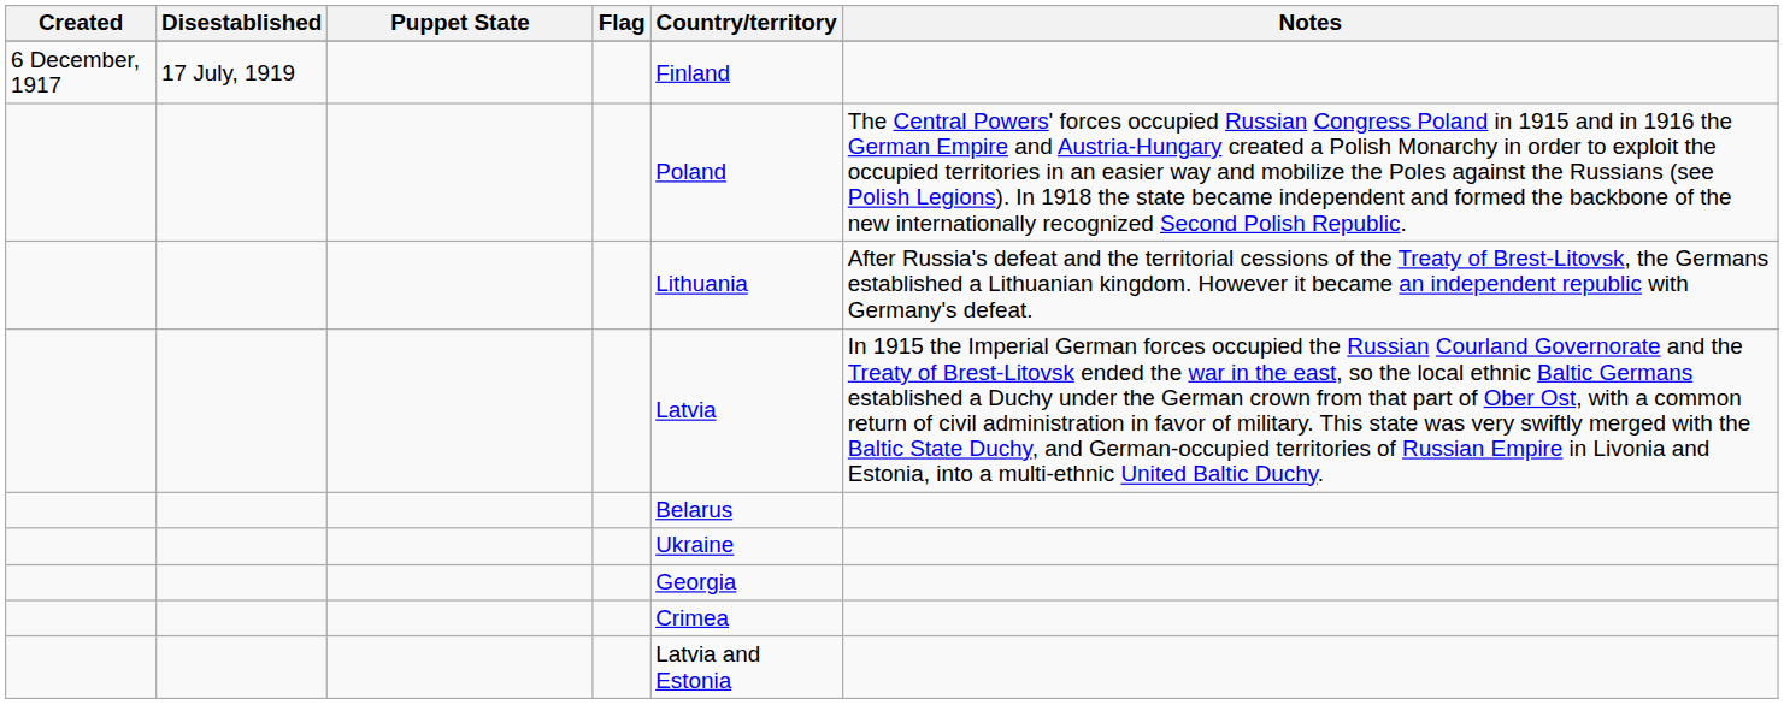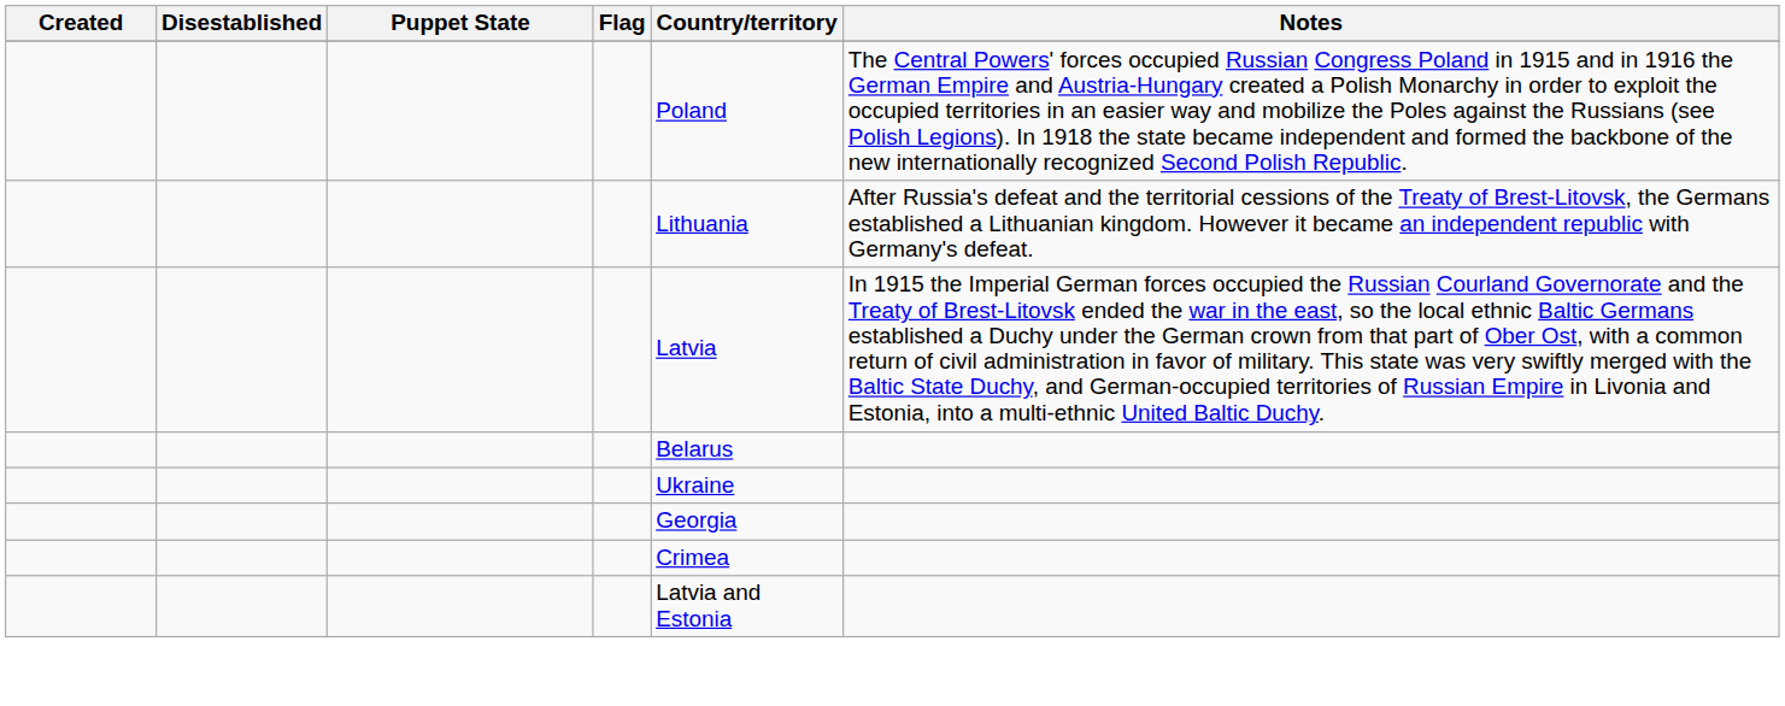 <table class="wikitable">
 <tr>
 <th width=8.5%>Created</th>
 <th>Disestablished</th>
 <th width=15%>Puppet State</th>
 <th>Flag</th>
 <th>Country/territory</th>
 <th>Notes</th>
 </tr>
 <tr>
-</tr>
-<tr>
-<td>6 December, 1917</td>
-<td>17 July, 1919</td>
-<td></td>
-<td></td>
-<td><a href='#'>Finland</a></td>
-<td></td>
 </tr>
 <tr>
 <td></td>
 <td></td>
 <td></td>
 <td></td>
 <td><a href='#'>Poland</a></td>
 <td>The <a href='#'>Central Powers</a>' forces occupied <a href='#'>Russian</a> <a href='#'>Congress Poland</a> in 1915 and in 1916 the <a href='#'>German Empire</a> and <a href='#'>Austria-Hungary</a> created a Polish Monarchy in order to exploit the occupied territories in an easier way and mobilize the Poles against the Russians (see <a href='#'>Polish Legions</a>). In 1918 the state became independent and formed the backbone of the new internationally recognized <a href='#'>Second Polish Republic</a>.</td>
 </tr>
 <tr>
 <td></td>
 <td></td>
 <td></td>
 <td></td>
 <td><a href='#'>Lithuania</a></td>
 <td>After Russia's defeat and the territorial cessions of the <a href='#'>Treaty of Brest-Litovsk</a>, the Germans established a Lithuanian kingdom. However it became <a href='#'>an independent republic</a> with Germany's defeat.</td>
 </tr>
 <tr>
 <td></td>
 <td></td>
 <td></td>
 <td></td>
 <td><a href='#'>Latvia</a></td>
 <td>In 1915 the Imperial German forces occupied the <a href='#'>Russian</a> <a href='#'>Courland Governorate</a> and the <a href='#'>Treaty of Brest-Litovsk</a> ended the <a href='#'>war in the east</a>, so the local ethnic <a href='#'>Baltic Germans</a> established a Duchy under the German crown from that part of <a href='#'>Ober Ost</a>, with a common return of civil administration in favor of military. This state was very swiftly merged with the <a href='#'>Baltic State Duchy</a>, and German-occupied territories of <a href='#'>Russian Empire</a> in Livonia and Estonia, into a multi-ethnic <a href='#'>United Baltic Duchy</a>.</td>
 </tr>
 <tr>
 <td></td>
 <td></td>
 <td></td>
 <td></td>
 <td><a href='#'>Belarus</a></td>
 <td></td>
 </tr>
 <tr>
 <td></td>
 <td></td>
 <td></td>
 <td></td>
 <td><a href='#'>Ukraine</a></td>
 <td></td>
 </tr>
 <tr>
 <td></td>
 <td></td>
 <td></td>
 <td></td>
 <td><a href='#'>Georgia</a></td>
 <td></td>
 </tr>
 <tr>
 <td></td>
 <td></td>
 <td></td>
 <td></td>
 <td><a href='#'>Crimea</a></td>
 <td></td>
 </tr>
 <tr>
 <td></td>
 <td></td>
 <td></td>
 <td></td>
 <td>Latvia and <a href='#'>Estonia</a></td>
 <td></td>
 </tr>
 </table>
